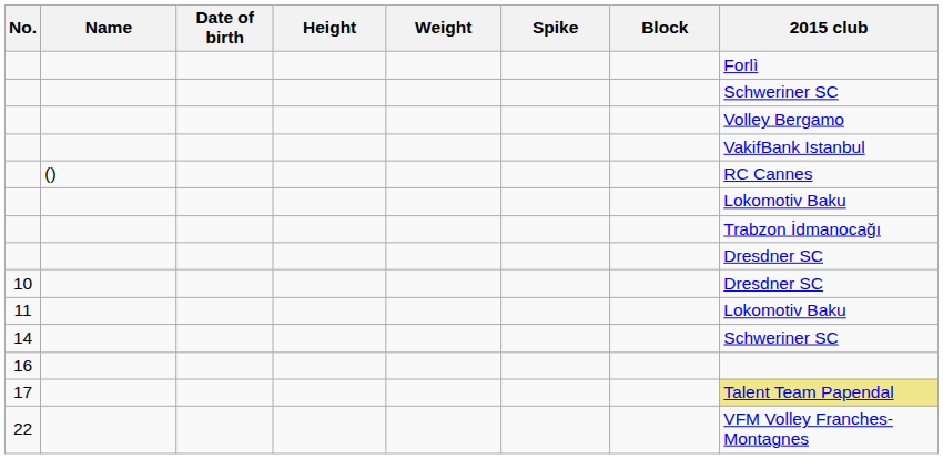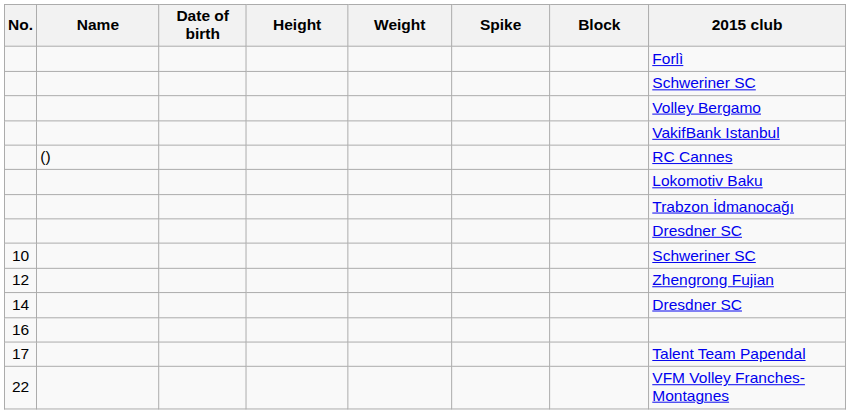 <table class="wikitable sortable" style="font-size:100%; text-align:center;">
 <tr>
 <th>No.</th>
 <th style="width:12em">Name</th>
 <th style="width:8em">Date of birth</th>
 <th style="width:9em">Height</th>
 <th style="width:9em">Weight</th>
 <th style="width:9em">Spike</th>
 <th style="width:9em">Block</th>
 <th style="width:19em">2015 club</th>
 </tr>
 <tr>
 <td></td>
 <td align=left></td>
 <td align=right></td>
 <td></td>
 <td></td>
 <td></td>
 <td></td>
 <td align=left> <a href='#'>Forlì</a></td>
 </tr>
 <tr>
 <td></td>
 <td align=left></td>
 <td align=right></td>
 <td></td>
 <td></td>
 <td></td>
 <td></td>
 <td align=left> <a href='#'>Schweriner SC</a></td>
 </tr>
 <tr>
 <td></td>
 <td align=left></td>
 <td align=right></td>
 <td></td>
 <td></td>
 <td></td>
 <td></td>
 <td align=left> <a href='#'>Volley Bergamo</a></td>
 </tr>
 <tr>
 <td></td>
 <td align=left></td>
 <td align=right></td>
 <td></td>
 <td></td>
 <td></td>
 <td></td>
 <td align=left> <a href='#'>VakifBank Istanbul</a></td>
 </tr>
 <tr>
 <td></td>
 <td align=left> ()</td>
 <td align=right></td>
 <td></td>
 <td></td>
 <td></td>
 <td></td>
 <td align=left> <a href='#'>RC Cannes</a></td>
 </tr>
 <tr>
 <td></td>
 <td align=left></td>
 <td align=right></td>
 <td></td>
 <td></td>
 <td></td>
 <td></td>
 <td align=left> <a href='#'>Lokomotiv Baku</a></td>
 </tr>
 <tr>
 <td></td>
 <td align=left></td>
 <td align=right></td>
 <td></td>
 <td></td>
 <td></td>
 <td></td>
 <td align=left> <a href='#'>Trabzon İdmanocağı</a></td>
 </tr>
 <tr>
 <td></td>
 <td align=left></td>
 <td align=right></td>
 <td></td>
 <td></td>
 <td></td>
 <td></td>
 <td align=left> <a href='#'>Dresdner SC</a></td>
 </tr>
 <tr>
 <td>10</td>
 <td align=left></td>
 <td align=right></td>
 <td></td>
 <td></td>
 <td></td>
 <td></td>
-<td align=left> <a href='#'>Dresdner SC</a></td>
+<td align=left> <a href='#'>Schweriner SC</a></td>
 </tr>
 <tr>
-<td>11</td>
+<td>12</td>
 <td align=left></td>
 <td align=right></td>
 <td></td>
 <td></td>
 <td></td>
 <td></td>
-<td align=left> <a href='#'>Lokomotiv Baku</a></td>
+<td align=left> <a href='#'>Zhengrong Fujian</a></td>
 </tr>
 <tr>
 <td>14</td>
 <td align=left></td>
 <td align=right></td>
 <td></td>
 <td></td>
 <td></td>
 <td></td>
-<td align=left> <a href='#'>Schweriner SC</a></td>
+<td align=left> <a href='#'>Dresdner SC</a></td>
 </tr>
 <tr>
 <td>16</td>
 <td align=left></td>
 <td align=right></td>
 <td></td>
 <td></td>
 <td></td>
 <td></td>
 <td align=left></td>
 </tr>
 <tr>
 <td>17</td>
 <td align=left></td>
 <td align=right></td>
 <td></td>
 <td></td>
 <td></td>
 <td></td>
-<td align=left style="background: khaki;"> <a href='#'>Talent Team Papendal</a></td>
+<td align=left> <a href='#'>Talent Team Papendal</a></td>
 </tr>
 <tr>
 <td>22</td>
 <td align=left></td>
 <td align=right></td>
 <td></td>
 <td></td>
 <td></td>
 <td></td>
 <td align=left> <a href='#'>VFM Volley Franches-Montagnes</a></td>
 </tr>
 </table>
